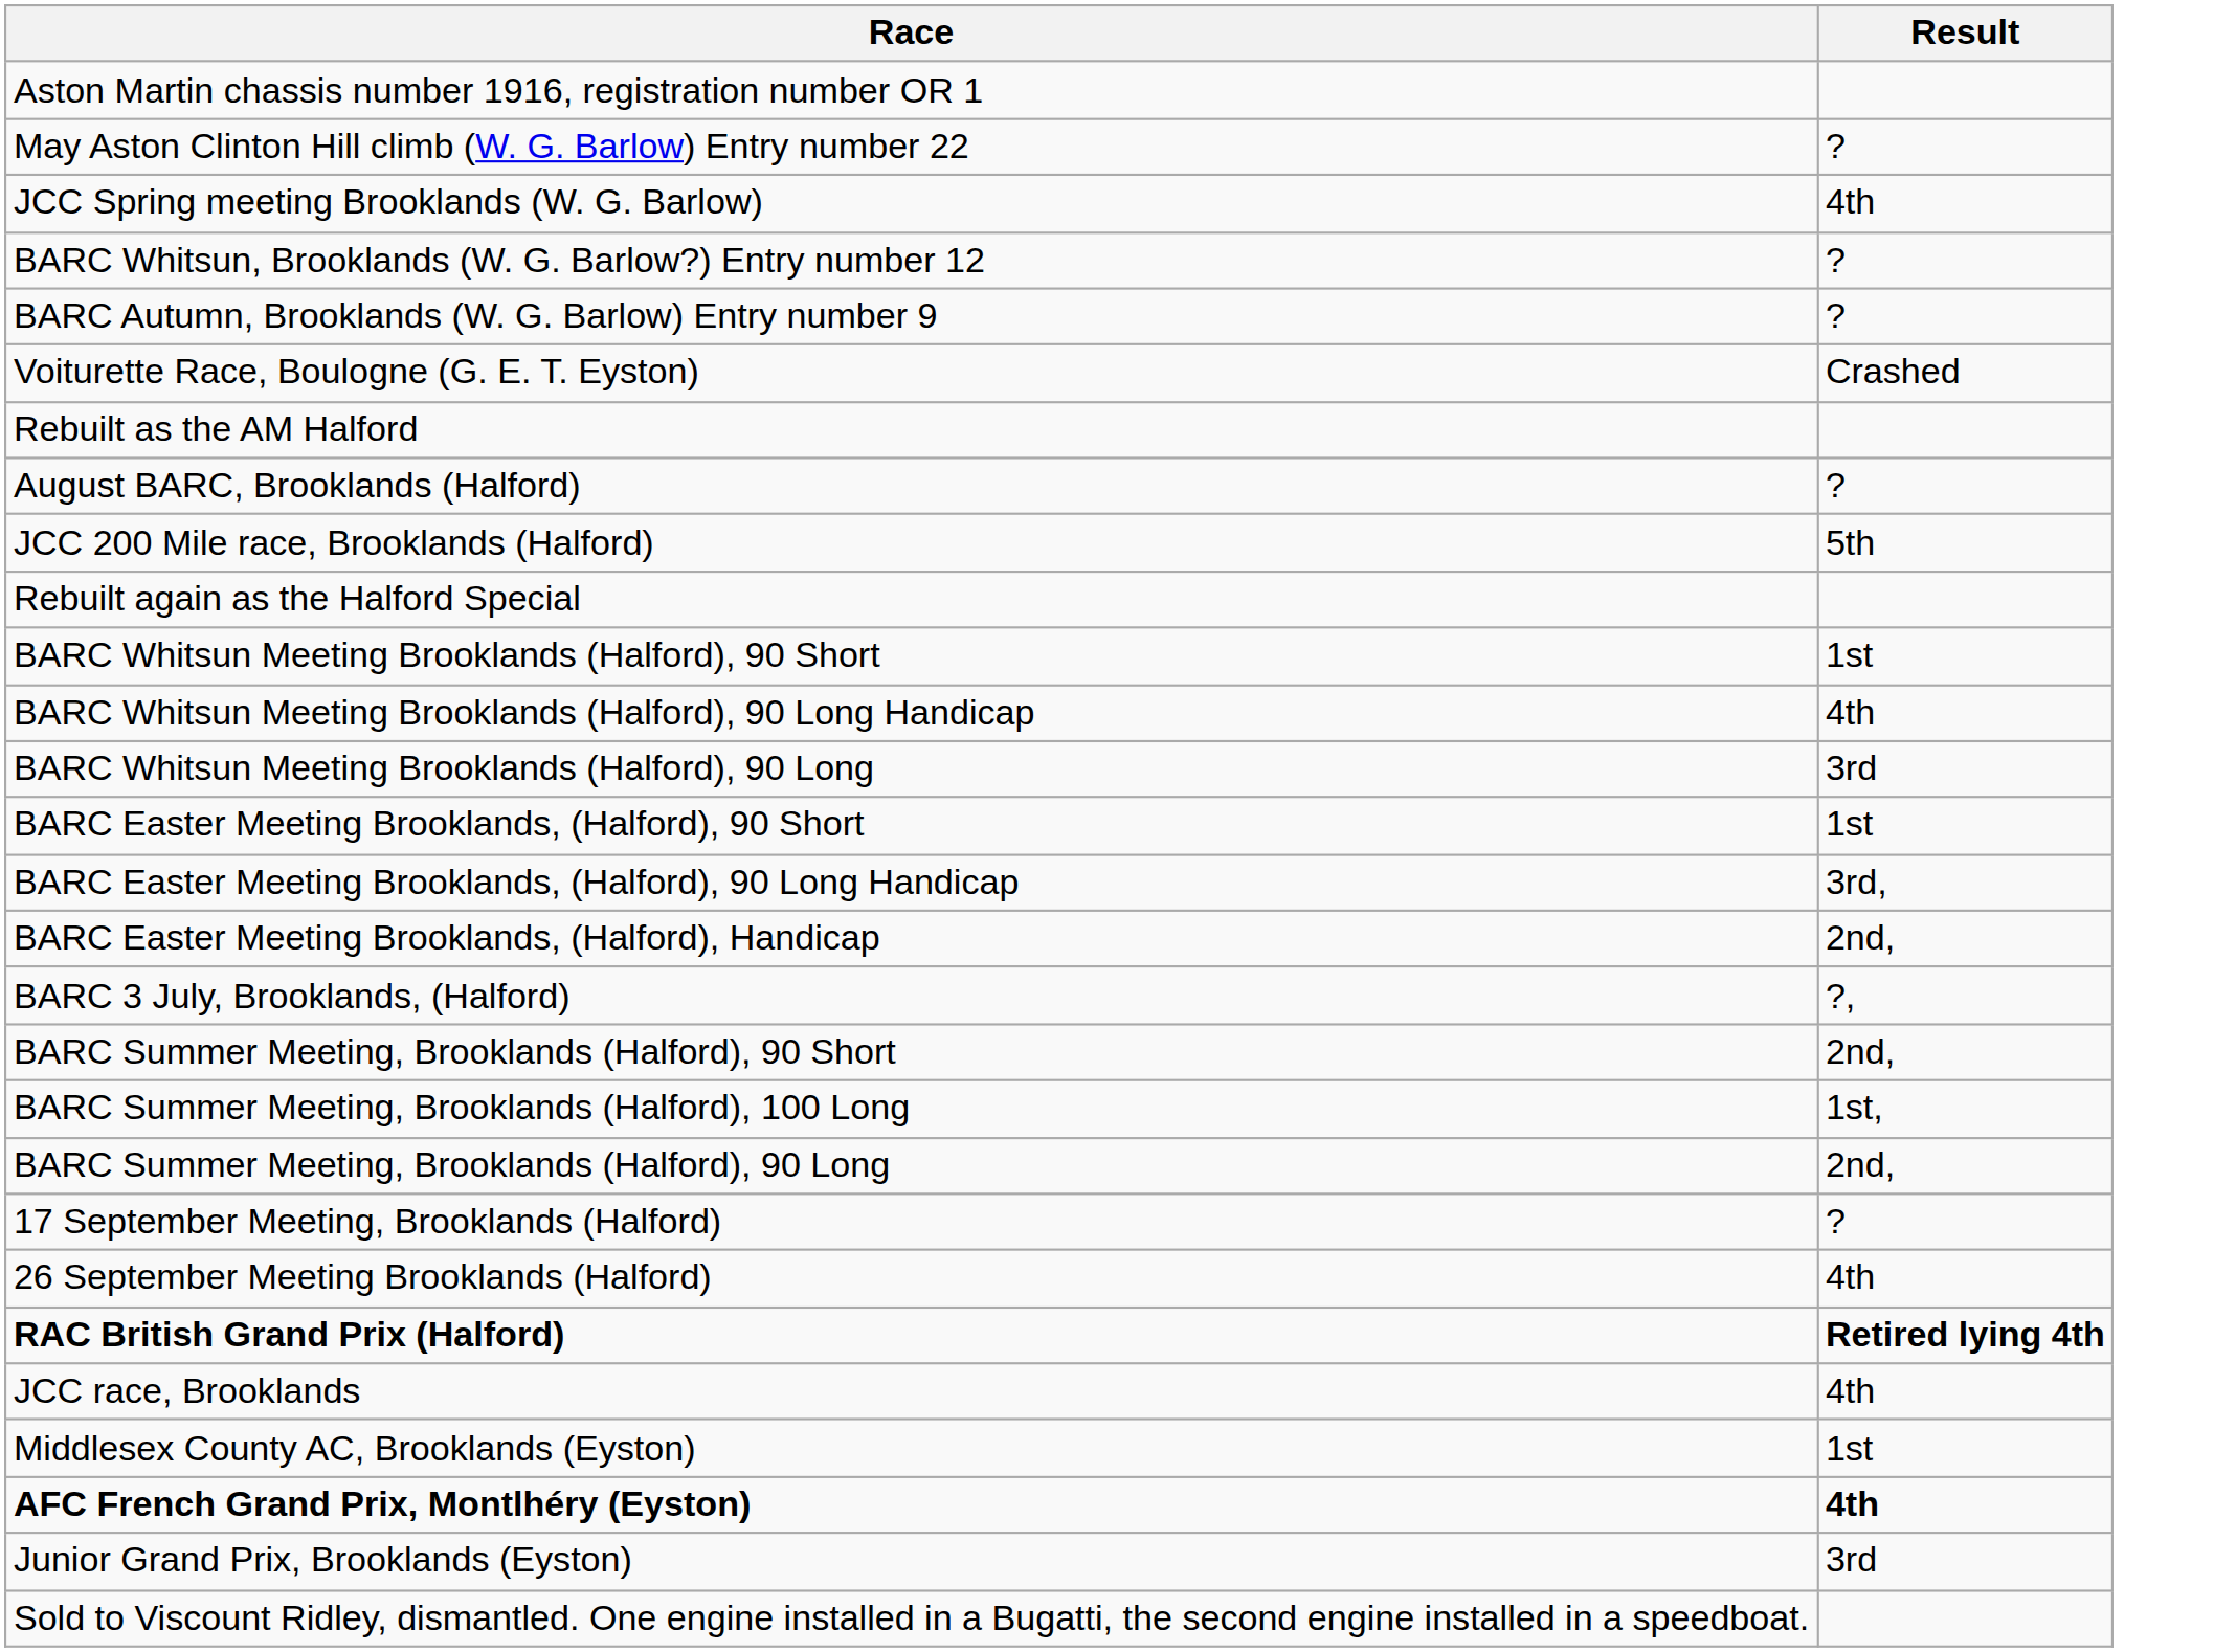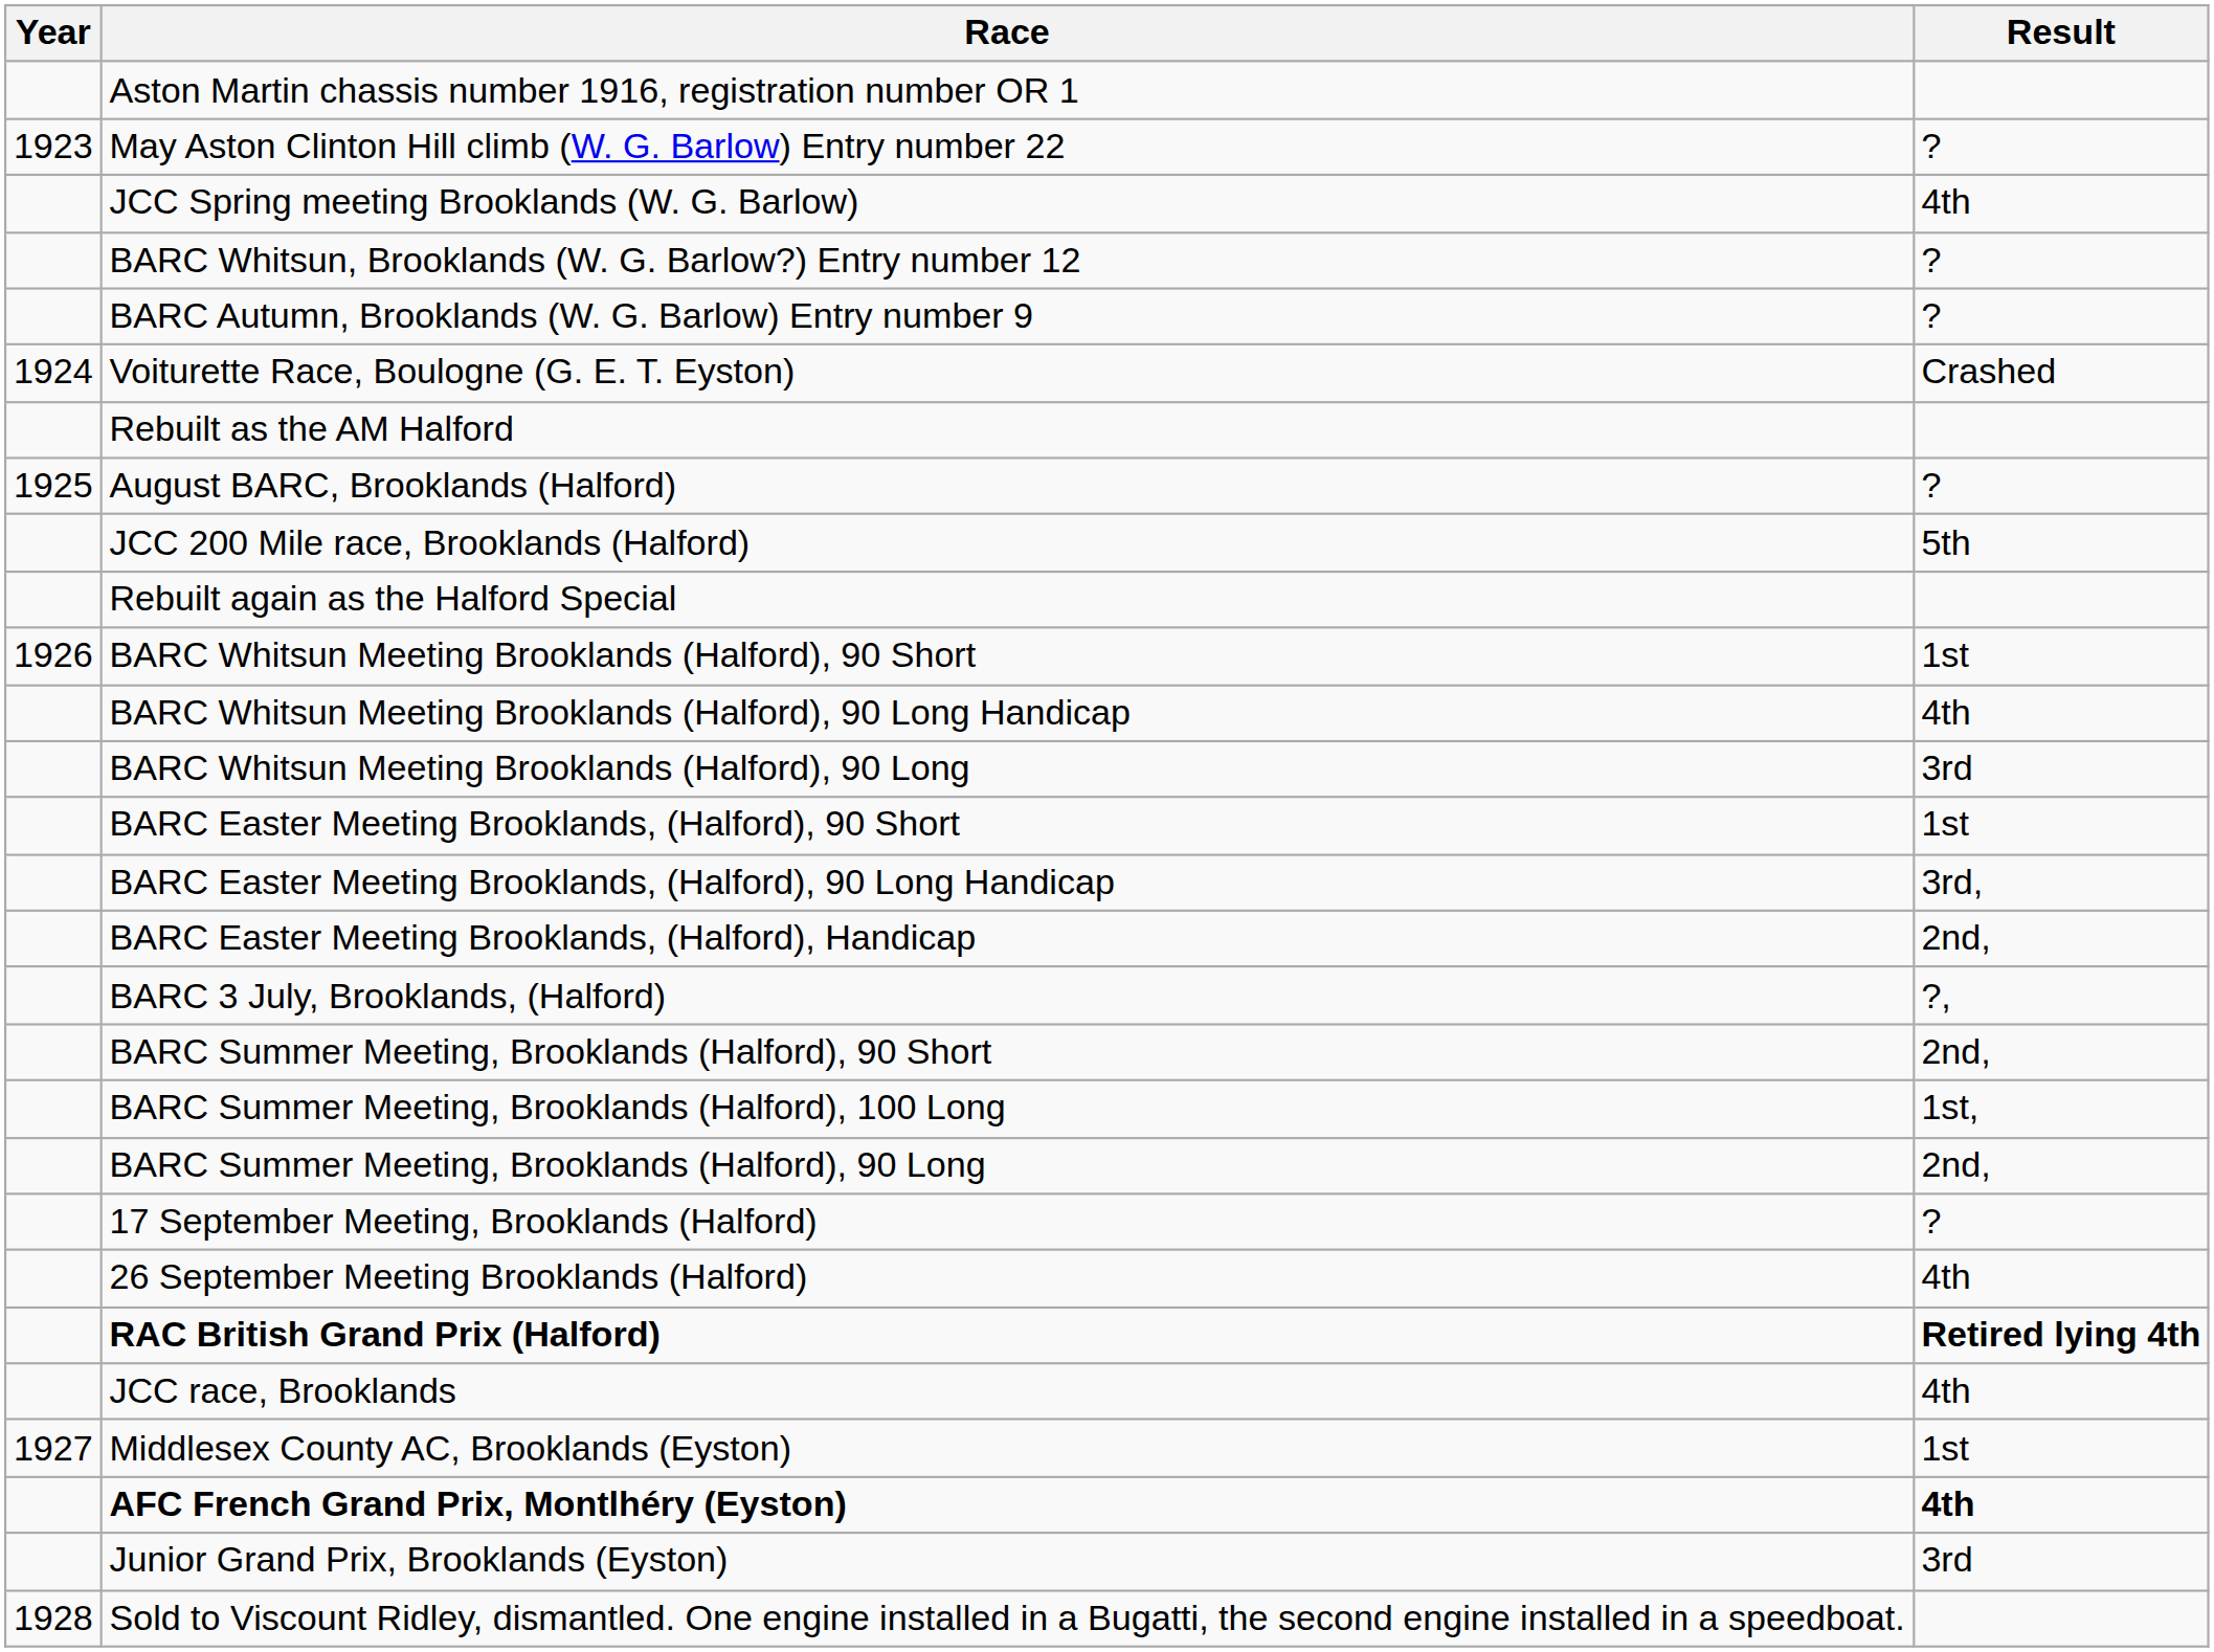 <table class="wikitable">
 <tr>
+<th>Year</th>
 <th>Race</th>
 <th>Result</th>
 </tr>
 <tr>
+<td></td>
 <td>Aston Martin chassis number 1916, registration number OR 1</td>
 <td></td>
 </tr>
 <tr>
+<td>1923</td>
 <td>May Aston Clinton Hill climb (<a href='#'>W. G. Barlow</a>) Entry number 22</td>
 <td>?</td>
 </tr>
 <tr>
+<td></td>
 <td>JCC Spring meeting Brooklands (W. G. Barlow)</td>
 <td>4th</td>
 </tr>
 <tr>
+<td></td>
 <td>BARC Whitsun, Brooklands (W. G. Barlow?) Entry number 12</td>
 <td>?</td>
 </tr>
 <tr>
+<td></td>
 <td>BARC Autumn, Brooklands (W. G. Barlow) Entry number 9</td>
 <td>?</td>
 </tr>
 <tr>
+<td>1924</td>
 <td>Voiturette Race, Boulogne (G. E. T. Eyston)</td>
 <td>Crashed</td>
 </tr>
 <tr>
+<td></td>
 <td>Rebuilt as the AM Halford</td>
 <td></td>
 </tr>
 <tr>
+<td>1925</td>
 <td>August BARC, Brooklands (Halford)</td>
 <td>?</td>
 </tr>
 <tr>
+<td></td>
 <td>JCC 200 Mile race, Brooklands (Halford)</td>
 <td>5th</td>
 </tr>
 <tr>
+<td></td>
 <td>Rebuilt again as the Halford Special</td>
 <td></td>
 </tr>
 <tr>
+<td>1926</td>
 <td>BARC Whitsun Meeting Brooklands (Halford), 90 Short</td>
 <td>1st</td>
 </tr>
 <tr>
+<td></td>
 <td>BARC Whitsun Meeting Brooklands (Halford), 90 Long Handicap</td>
 <td>4th</td>
 </tr>
 <tr>
+<td></td>
 <td>BARC Whitsun Meeting Brooklands (Halford), 90 Long</td>
 <td>3rd</td>
 </tr>
 <tr>
+<td></td>
 <td>BARC Easter Meeting Brooklands, (Halford), 90 Short</td>
 <td>1st</td>
 </tr>
 <tr>
+<td></td>
 <td>BARC Easter Meeting Brooklands, (Halford), 90 Long Handicap</td>
 <td>3rd, </td>
 </tr>
 <tr>
+<td></td>
 <td>BARC Easter Meeting Brooklands, (Halford),  Handicap</td>
 <td>2nd, </td>
 </tr>
 <tr>
+<td></td>
 <td>BARC 3 July, Brooklands, (Halford)</td>
 <td>?, </td>
 </tr>
 <tr>
+<td></td>
 <td>BARC Summer Meeting, Brooklands (Halford), 90 Short</td>
 <td>2nd, </td>
 </tr>
 <tr>
+<td></td>
 <td>BARC Summer Meeting, Brooklands (Halford), 100 Long</td>
 <td>1st, </td>
 </tr>
 <tr>
+<td></td>
 <td>BARC Summer Meeting, Brooklands (Halford), 90 Long</td>
 <td>2nd, </td>
 </tr>
 <tr>
+<td></td>
 <td>17 September Meeting, Brooklands (Halford)</td>
 <td>?</td>
 </tr>
 <tr>
+<td></td>
 <td>26 September Meeting Brooklands (Halford)</td>
 <td>4th</td>
 </tr>
 <tr>
+<td></td>
 <td><strong>RAC British Grand Prix (Halford)</strong></td>
 <td><strong>Retired lying 4th</strong></td>
 </tr>
 <tr>
+<td></td>
 <td>JCC  race, Brooklands</td>
 <td>4th</td>
 </tr>
 <tr>
+<td>1927</td>
 <td>Middlesex County AC, Brooklands (Eyston)</td>
 <td>1st</td>
 </tr>
 <tr>
+<td></td>
 <td><strong>AFC French Grand Prix, Montlhéry (Eyston)</strong></td>
 <td><strong>4th</strong></td>
 </tr>
 <tr>
+<td></td>
 <td>Junior Grand Prix, Brooklands (Eyston)</td>
 <td>3rd</td>
 </tr>
 <tr>
+<td>1928</td>
 <td>Sold to Viscount Ridley, dismantled. One engine installed in a Bugatti, the second engine installed in a speedboat.</td>
 <td></td>
 </tr>
 </table>
